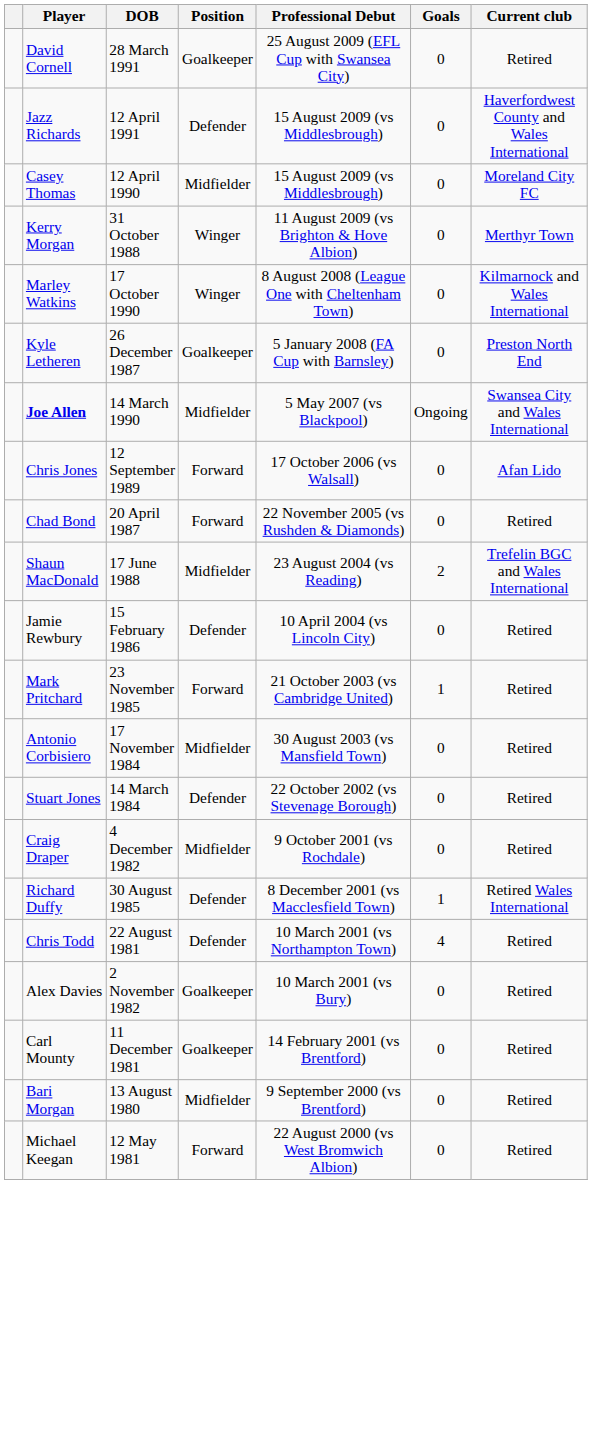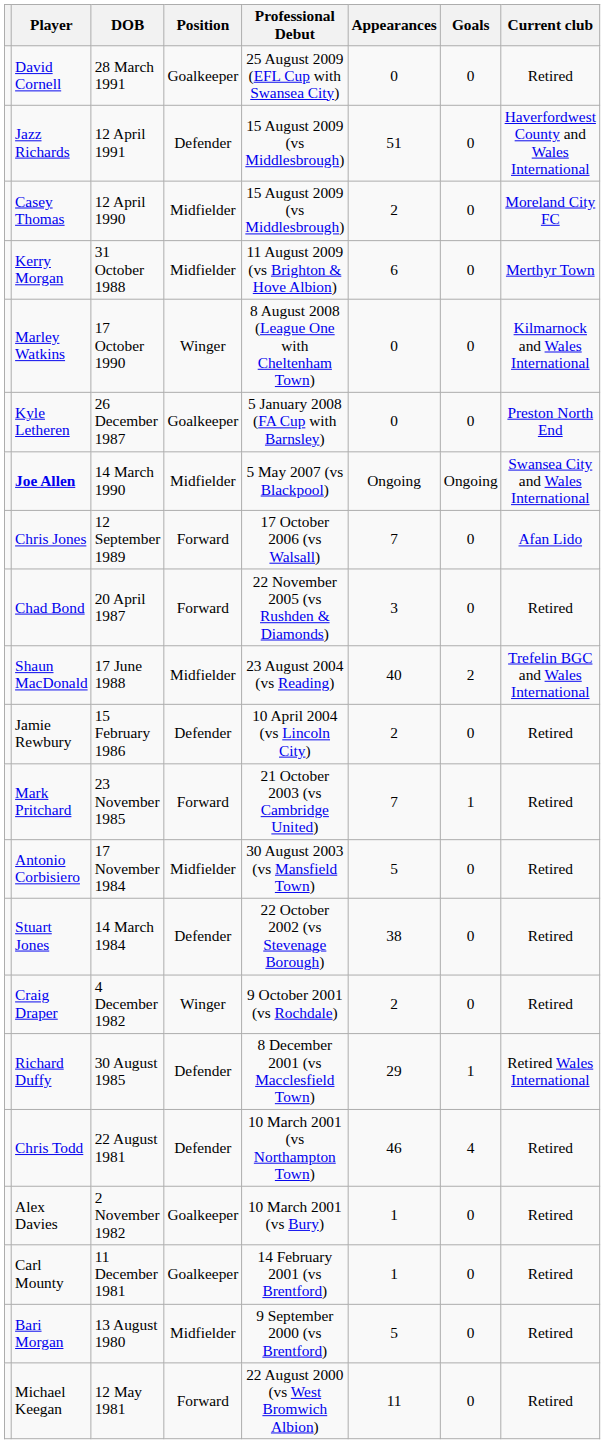 <table class="wikitable">
 <tr>
 <th width=5%></th>
 <th width=15%>Player</th>
 <th width=12%>DOB</th>
 <th width=5%>Position</th>
 <th width=35%>Professional Debut</th>
+<th width=5%>Appearances</th>
 <th width=5%>Goals</th>
 <th width=35%>Current club</th>
 </tr>
 <tr>
 <td align=center></td>
 <td><a href='#'>David Cornell</a></td>
 <td>28 March 1991</td>
 <td align=center>Goalkeeper</td>
 <td align=center>25 August 2009 (<a href='#'>EFL Cup</a> with <a href='#'>Swansea City</a>)</td>
 <td align=center>0</td>
+<td align=center>0</td>
 <td align=center>Retired</td>
 </tr>
 <tr>
 <td align=center></td>
 <td><a href='#'>Jazz Richards</a></td>
 <td>12 April 1991</td>
 <td align=center>Defender</td>
 <td align=center>15 August 2009 (vs <a href='#'>Middlesbrough</a>)</td>
+<td align=center>51</td>
 <td align=center>0</td>
 <td align=center><a href='#'>Haverfordwest County</a> and <a href='#'>Wales International</a></td>
 </tr>
 <tr>
 <td align=center></td>
 <td><a href='#'>Casey Thomas</a></td>
 <td>12 April 1990</td>
 <td align=center>Midfielder</td>
 <td align=center>15 August 2009 (vs <a href='#'>Middlesbrough</a>)</td>
+<td align=center>2</td>
 <td align=center>0</td>
 <td align=center><a href='#'>Moreland City FC</a></td>
 </tr>
 <tr>
 <td align=center></td>
 <td><a href='#'>Kerry Morgan</a></td>
 <td>31 October 1988</td>
-<td align=center>Winger</td>
+<td align=center>Midfielder</td>
 <td align=center>11 August 2009 (vs <a href='#'>Brighton & Hove Albion</a>)</td>
+<td align=center>6</td>
 <td align=center>0</td>
 <td align=center><a href='#'>Merthyr Town</a></td>
 </tr>
 <tr>
 <td align=center></td>
 <td><a href='#'>Marley Watkins</a></td>
 <td>17 October 1990</td>
 <td align=center>Winger</td>
 <td align=center>8 August 2008 (<a href='#'>League One</a> with <a href='#'>Cheltenham Town</a>)</td>
 <td align=center>0</td>
+<td align=center>0</td>
 <td align=center><a href='#'>Kilmarnock</a> and <a href='#'>Wales International</a></td>
 </tr>
 <tr>
 <td align=center></td>
 <td><a href='#'>Kyle Letheren</a></td>
 <td>26 December 1987</td>
 <td align=center>Goalkeeper</td>
 <td align=center>5 January 2008 (<a href='#'>FA Cup</a> with <a href='#'>Barnsley</a>)</td>
+<td align=center>0</td>
 <td align=center>0</td>
 <td align=center><a href='#'>Preston North End</a></td>
 </tr>
 <tr>
 <td align=center></td>
 <td><strong><a href='#'>Joe Allen</a></strong></td>
 <td>14 March 1990</td>
 <td align=center>Midfielder</td>
 <td align=center>5 May 2007 (vs <a href='#'>Blackpool</a>)</td>
 <td align=center>Ongoing</td>
+<td align=center>Ongoing</td>
 <td align=center><a href='#'>Swansea City</a> and <a href='#'>Wales International</a></td>
 </tr>
 <tr>
 <td align=center></td>
 <td><a href='#'>Chris Jones</a></td>
 <td>12 September 1989</td>
 <td align=center>Forward</td>
 <td align=center>17 October 2006 (vs <a href='#'>Walsall</a>)</td>
+<td align=center>7</td>
 <td align=center>0</td>
 <td align=center><a href='#'>Afan Lido</a></td>
 </tr>
 <tr>
 <td align=center></td>
 <td><a href='#'>Chad Bond</a></td>
 <td>20 April 1987</td>
 <td align=center>Forward</td>
 <td align=center>22 November 2005 (vs <a href='#'>Rushden & Diamonds</a>)</td>
+<td align=center>3</td>
 <td align=center>0</td>
 <td align=center>Retired</td>
 </tr>
 <tr>
 <td align=center></td>
 <td><a href='#'>Shaun MacDonald</a></td>
 <td>17 June 1988</td>
 <td align=center>Midfielder</td>
 <td align=center>23 August 2004 (vs <a href='#'>Reading</a>)</td>
+<td align=center>40</td>
 <td align=center>2</td>
 <td align=center><a href='#'>Trefelin BGC</a> and <a href='#'>Wales International</a></td>
 </tr>
 <tr>
 <td align=center></td>
 <td>Jamie Rewbury</td>
 <td>15 February 1986</td>
 <td align=center>Defender</td>
 <td align=center>10 April 2004 (vs <a href='#'>Lincoln City</a>)</td>
+<td align=center>2</td>
 <td align=center>0</td>
 <td align=center>Retired</td>
 </tr>
 <tr>
 <td align=center></td>
 <td><a href='#'>Mark Pritchard</a></td>
 <td>23 November 1985</td>
 <td align=center>Forward</td>
 <td align=center>21 October 2003 (vs <a href='#'>Cambridge United</a>)</td>
+<td align=center>7</td>
 <td align=center>1</td>
 <td align=center>Retired</td>
 </tr>
 <tr>
 <td align=center></td>
 <td><a href='#'>Antonio Corbisiero</a></td>
 <td>17 November 1984</td>
 <td align=center>Midfielder</td>
 <td align=center>30 August 2003 (vs <a href='#'>Mansfield Town</a>)</td>
+<td align=center>5</td>
 <td align=center>0</td>
 <td align=center>Retired</td>
 </tr>
 <tr>
 <td align=center></td>
 <td><a href='#'>Stuart Jones</a></td>
 <td>14 March 1984</td>
 <td align=center>Defender</td>
 <td align=center>22 October 2002 (vs <a href='#'>Stevenage Borough</a>)</td>
+<td align=center>38</td>
 <td align=center>0</td>
 <td align=center>Retired</td>
 </tr>
 <tr>
 <td align=center></td>
 <td><a href='#'>Craig Draper</a></td>
 <td>4 December 1982</td>
-<td align=center>Midfielder</td>
+<td align=center>Winger</td>
 <td align=center>9 October 2001 (vs <a href='#'>Rochdale</a>)</td>
+<td align=center>2</td>
 <td align=center>0</td>
 <td align=center>Retired</td>
 </tr>
 <tr>
 <td align=center></td>
 <td><a href='#'>Richard Duffy</a></td>
 <td>30 August 1985</td>
 <td align=center>Defender</td>
 <td align=center>8 December 2001 (vs <a href='#'>Macclesfield Town</a>)</td>
+<td align=center>29</td>
 <td align=center>1</td>
 <td align=center>Retired <a href='#'>Wales International</a></td>
 </tr>
 <tr>
 <td align=center></td>
 <td><a href='#'>Chris Todd</a></td>
 <td>22 August 1981</td>
 <td align=center>Defender</td>
 <td align=center>10 March 2001 (vs <a href='#'>Northampton Town</a>)</td>
+<td align=center>46</td>
 <td align=center>4</td>
 <td align=center>Retired</td>
 </tr>
 <tr>
 <td align=center></td>
 <td>Alex Davies</td>
 <td>2 November 1982</td>
 <td align=center>Goalkeeper</td>
 <td align=center>10 March 2001 (vs <a href='#'>Bury</a>)</td>
+<td align=center>1</td>
 <td align=center>0</td>
 <td align=center>Retired</td>
 </tr>
 <tr>
 <td align=center></td>
 <td>Carl Mounty</td>
 <td>11 December 1981</td>
 <td align=center>Goalkeeper</td>
 <td align=center>14 February 2001 (vs <a href='#'>Brentford</a>)</td>
+<td align=center>1</td>
 <td align=center>0</td>
 <td align=center>Retired</td>
 </tr>
 <tr>
 <td align=center></td>
 <td><a href='#'>Bari Morgan</a></td>
 <td>13 August 1980</td>
 <td align=center>Midfielder</td>
 <td align=center>9 September 2000 (vs <a href='#'>Brentford</a>)</td>
+<td align=center>5</td>
 <td align=center>0</td>
 <td align=center>Retired</td>
 </tr>
 <tr>
 <td align=center></td>
 <td>Michael Keegan</td>
 <td>12 May 1981</td>
 <td align=center>Forward</td>
 <td align=center>22 August 2000 (vs <a href='#'>West Bromwich Albion</a>)</td>
+<td align=center>11</td>
 <td align=center>0</td>
 <td align=center>Retired</td>
 </tr>
 </table>
